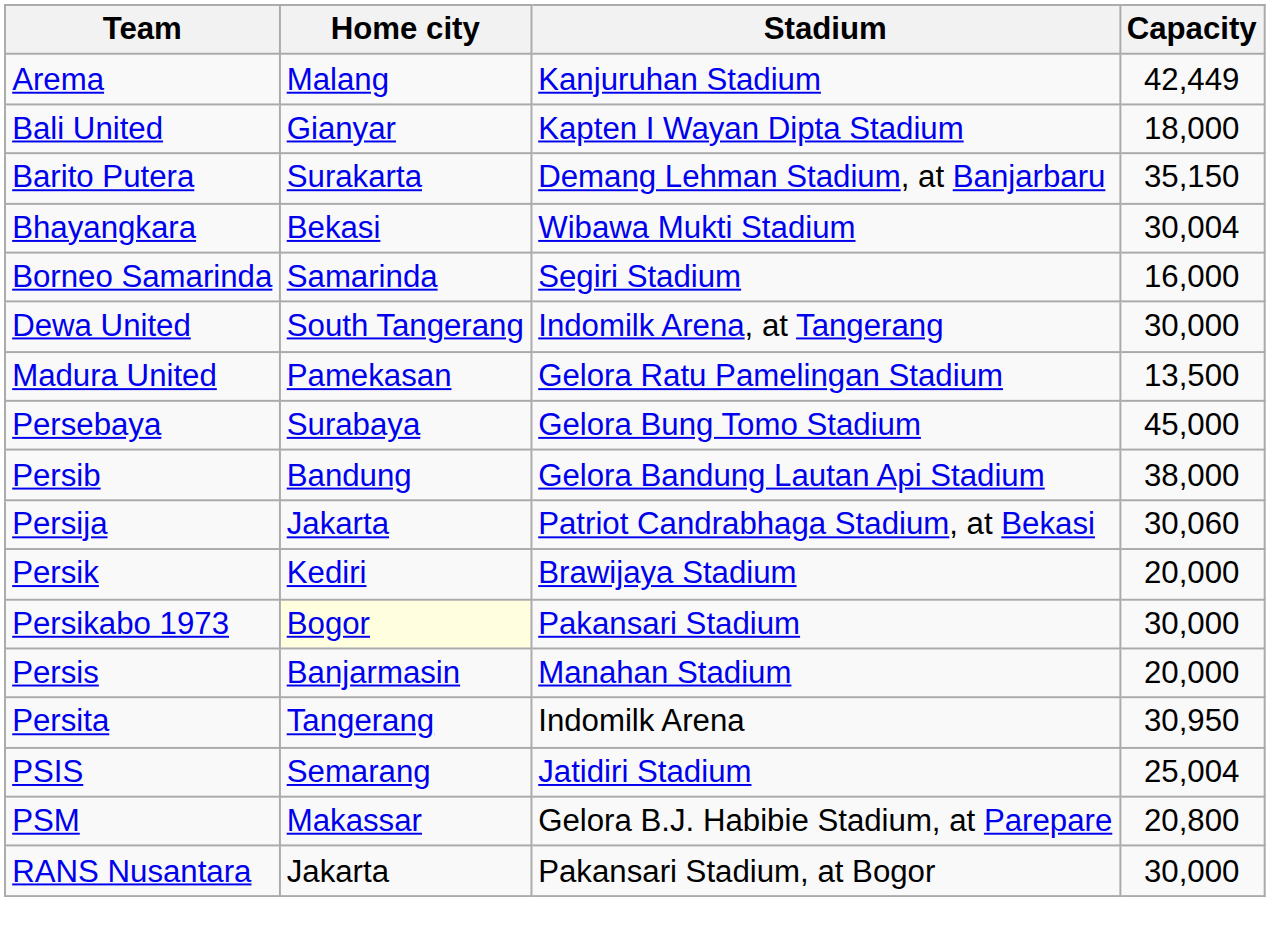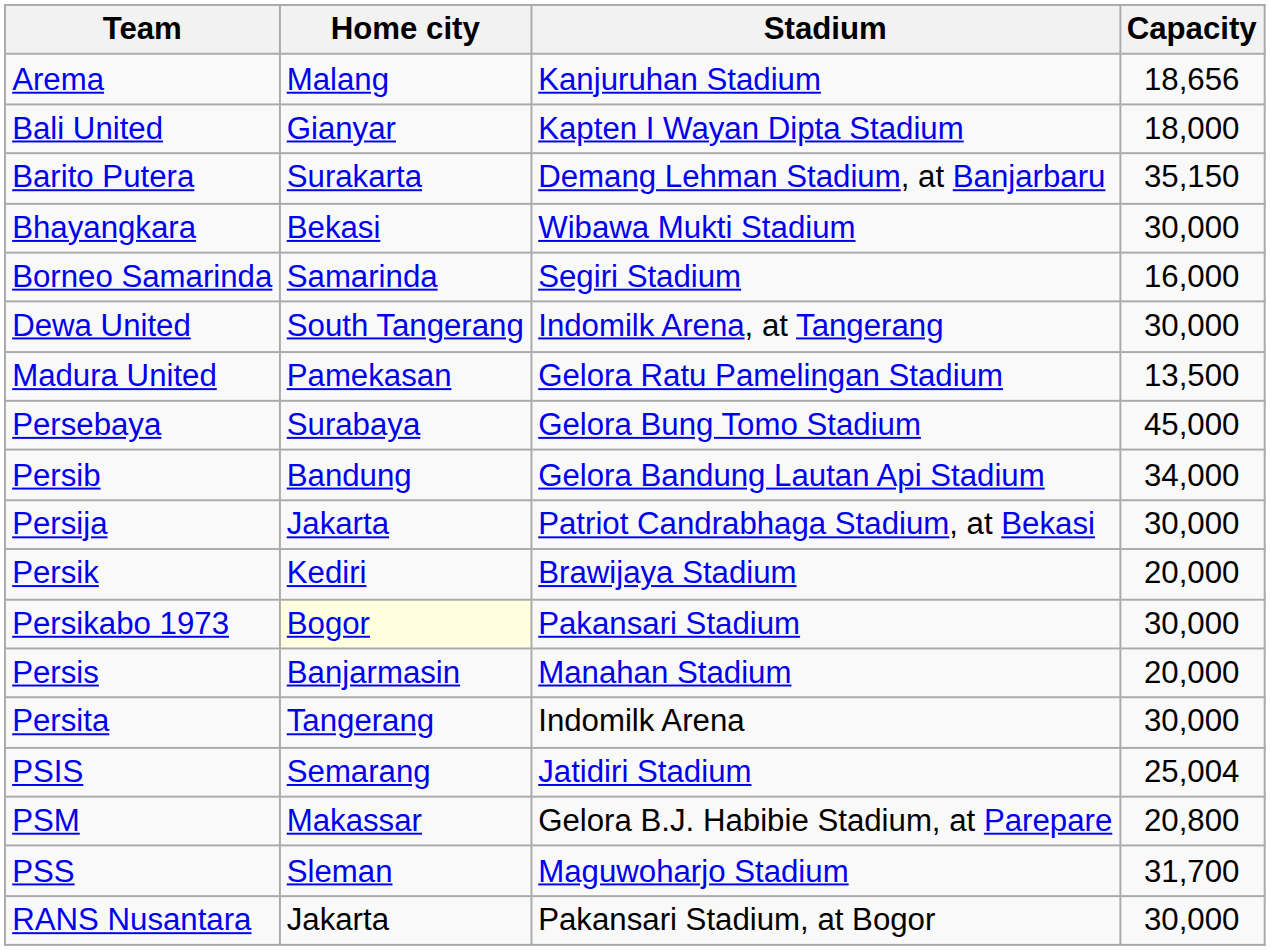 <table class="wikitable sortable">
 <tr>
 <th>Team</th>
 <th>Home city</th>
 <th>Stadium</th>
 <th>Capacity</th>
 </tr>
 <tr>
 <td><a href='#'>Arema</a></td>
 <td><a href='#'>Malang</a></td>
 <td><a href='#'>Kanjuruhan Stadium</a></td>
-<td align="center">42,449</td>
+<td align="center">18,656</td>
 </tr>
 <tr>
 <td><a href='#'>Bali United</a></td>
 <td><a href='#'>Gianyar</a></td>
 <td><a href='#'>Kapten I Wayan Dipta Stadium</a></td>
 <td align="center">18,000</td>
 </tr>
 <tr>
 <td><a href='#'>Barito Putera</a></td>
 <td><a href='#'>Surakarta</a></td>
 <td><a href='#'>Demang Lehman Stadium</a>, at <a href='#'>Banjarbaru</a></td>
 <td align="center">35,150</td>
 </tr>
 <tr>
 <td><a href='#'>Bhayangkara</a></td>
 <td><a href='#'>Bekasi</a></td>
 <td><a href='#'>Wibawa Mukti Stadium</a></td>
-<td align="center">30,004</td>
+<td align="center">30,000</td>
 </tr>
 <tr>
 <td><a href='#'>Borneo Samarinda</a></td>
 <td><a href='#'>Samarinda</a></td>
 <td><a href='#'>Segiri Stadium</a></td>
 <td align="center">16,000</td>
 </tr>
 <tr>
 <td><a href='#'>Dewa United</a></td>
 <td><a href='#'>South Tangerang</a></td>
 <td><a href='#'>Indomilk Arena</a>, at <a href='#'>Tangerang</a></td>
 <td align="center">30,000</td>
 </tr>
 <tr>
 <td><a href='#'>Madura United</a></td>
 <td><a href='#'>Pamekasan</a></td>
 <td><a href='#'>Gelora Ratu Pamelingan Stadium</a></td>
 <td align="center">13,500</td>
 </tr>
 <tr>
 <td><a href='#'>Persebaya</a></td>
 <td><a href='#'>Surabaya</a></td>
 <td><a href='#'>Gelora Bung Tomo Stadium</a></td>
 <td align="center">45,000</td>
 </tr>
 <tr>
 <td><a href='#'>Persib</a></td>
 <td><a href='#'>Bandung</a></td>
 <td><a href='#'>Gelora Bandung Lautan Api Stadium</a></td>
-<td align="center">38,000</td>
+<td align="center">34,000</td>
 </tr>
 <tr>
 <td><a href='#'>Persija</a></td>
 <td><a href='#'>Jakarta</a></td>
 <td><a href='#'>Patriot Candrabhaga Stadium</a>, at <a href='#'>Bekasi</a></td>
-<td align="center">30,060</td>
+<td align="center">30,000</td>
 </tr>
 <tr>
 <td><a href='#'>Persik</a></td>
 <td><a href='#'>Kediri</a></td>
 <td><a href='#'>Brawijaya Stadium</a></td>
 <td align="center">20,000</td>
 </tr>
 <tr>
 <td><a href='#'>Persikabo 1973</a></td>
 <td style="background: lightyellow;"><a href='#'>Bogor</a></td>
 <td><a href='#'>Pakansari Stadium</a></td>
 <td align="center">30,000</td>
 </tr>
 <tr>
 <td><a href='#'>Persis</a></td>
 <td><a href='#'>Banjarmasin</a></td>
 <td><a href='#'>Manahan Stadium</a></td>
 <td align="center">20,000</td>
 </tr>
 <tr>
 <td><a href='#'>Persita</a></td>
 <td><a href='#'>Tangerang</a></td>
 <td>Indomilk Arena</td>
-<td align="center">30,950</td>
+<td align="center">30,000</td>
 </tr>
 <tr>
 <td><a href='#'>PSIS</a></td>
 <td><a href='#'>Semarang</a></td>
 <td><a href='#'>Jatidiri Stadium</a></td>
 <td align="center">25,004</td>
 </tr>
 <tr>
 <td><a href='#'>PSM</a></td>
 <td><a href='#'>Makassar</a></td>
 <td>Gelora B.J. Habibie Stadium, at <a href='#'>Parepare</a></td>
 <td align="center">20,800</td>
 </tr>
 <tr>
+<td><a href='#'>PSS</a></td>
+<td><a href='#'>Sleman</a></td>
+<td><a href='#'>Maguwoharjo Stadium</a></td>
+<td align="center">31,700</td>
+</tr>
+<tr>
 <td><a href='#'>RANS Nusantara</a></td>
 <td>Jakarta</td>
 <td>Pakansari Stadium, at Bogor</td>
 <td align="center">30,000</td>
 </tr>
 </table>
